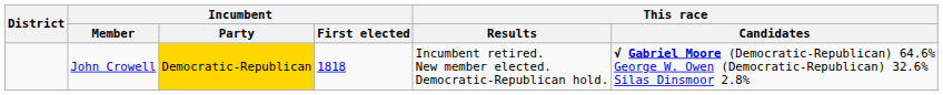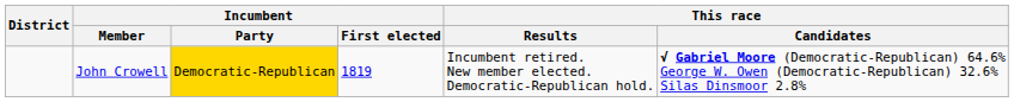 <table class=wikitable>
 <tr>
 <th rowspan=2>District</th>
 <th colspan=3>Incumbent</th>
 <th colspan=2>This race</th>
 </tr>
 <tr>
 <th>Member</th>
 <th>Party</th>
 <th>First elected</th>
 <th>Results</th>
 <th>Candidates</th>
 </tr>
 <tr>
 <td></td>
 <td><a href='#'>John Crowell</a></td>
 <td style="background: gold;">Democratic-Republican</td>
-<td><a href='#'>1818</a></td>
+<td><a href='#'>1819</a></td>
 <td>Incumbent retired.<br>New member elected.<br>Democratic-Republican hold.</td>
 <td nowrap nowrap><strong>√ <a href='#'>Gabriel Moore</a></strong> (Democratic-Republican) 64.6%<br><a href='#'>George W. Owen</a> (Democratic-Republican) 32.6%<br><a href='#'>Silas Dinsmoor</a> 2.8%</td>
 </tr>
 </table>
